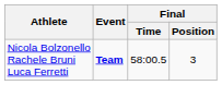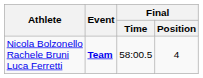 <table class="wikitable" border="1" style="font-size:90%">
 <tr>
 <th rowspan=2>Athlete</th>
 <th rowspan=2>Event</th>
 <th colspan=2>Final</th>
 </tr>
 <tr>
 <th>Time</th>
 <th>Position</th>
 </tr>
 <tr>
 <td rowspan=1><a href='#'>Nicola Bolzonello</a><br><a href='#'>Rachele Bruni</a><br><a href='#'>Luca Ferretti</a></td>
 <td><strong><a href='#'>Team</a></strong></td>
 <td align=center>58:00.5</td>
-<td align=center>3</td>
+<td align=center>4</td>
 </tr>
 </table>
